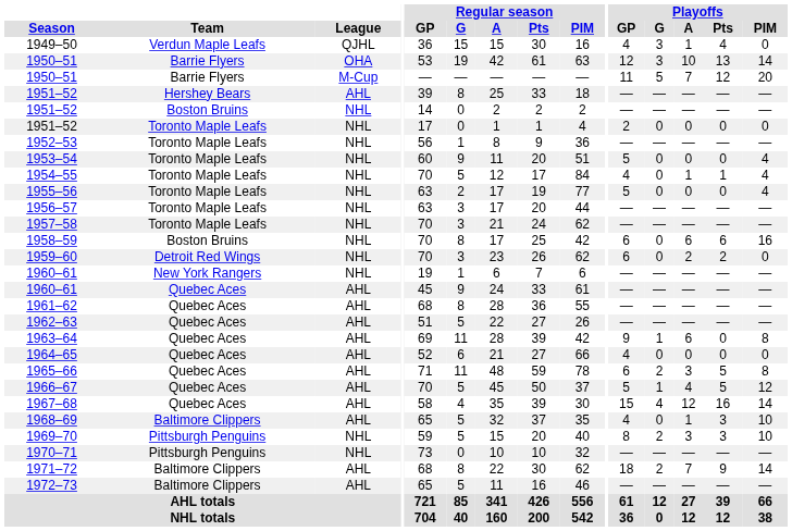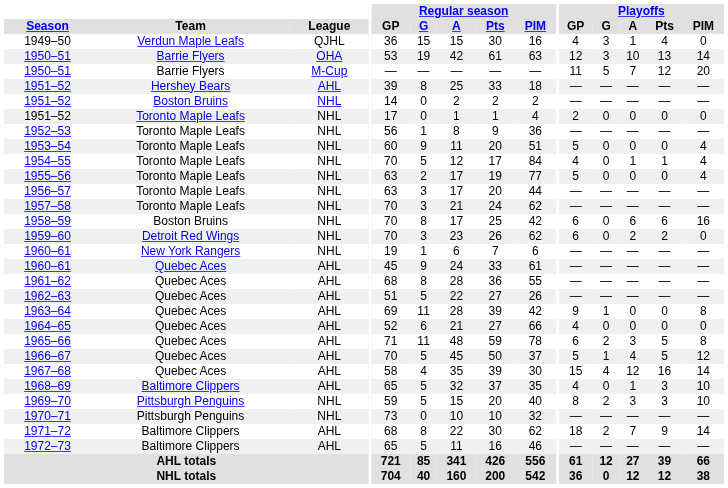 <table border="0" cellpadding="1" cellspacing="0" style="text-align:center; width:60em">
 <tr bgcolor="#e0e0e0">
 <th colspan="3" bgcolor="#ffffff"></th>
 <th rowspan="100" bgcolor="#ffffff"></th>
 <th colspan="5"><a href='#'>Regular season</a></th>
 <th rowspan="100" bgcolor="#ffffff"></th>
 <th colspan="5"><a href='#'>Playoffs</a></th>
 </tr>
 <tr bgcolor="#e0e0e0">
 <th><a href='#'>Season</a></th>
 <th>Team</th>
 <th>League</th>
 <th>GP</th>
 <th><a href='#'>G</a></th>
 <th><a href='#'>A</a></th>
 <th><a href='#'>Pts</a></th>
 <th><a href='#'>PIM</a></th>
 <th>GP</th>
 <th>G</th>
 <th>A</th>
 <th>Pts</th>
 <th>PIM</th>
 </tr>
 <tr>
 <td>1949–50</td>
 <td><a href='#'>Verdun Maple Leafs</a></td>
 <td>QJHL</td>
 <td>36</td>
 <td>15</td>
 <td>15</td>
 <td>30</td>
 <td>16</td>
 <td>4</td>
 <td>3</td>
 <td>1</td>
 <td>4</td>
 <td>0</td>
 </tr>
 <tr bgcolor="#f0f0f0">
 <td><a href='#'>1950–51</a></td>
 <td><a href='#'>Barrie Flyers</a></td>
 <td><a href='#'>OHA</a></td>
 <td>53</td>
 <td>19</td>
 <td>42</td>
 <td>61</td>
 <td>63</td>
 <td>12</td>
 <td>3</td>
 <td>10</td>
 <td>13</td>
 <td>14</td>
 </tr>
 <tr>
 <td><a href='#'>1950–51</a></td>
 <td>Barrie Flyers</td>
 <td><a href='#'>M-Cup</a></td>
 <td>—</td>
 <td>—</td>
 <td>—</td>
 <td>—</td>
 <td>—</td>
 <td>11</td>
 <td>5</td>
 <td>7</td>
 <td>12</td>
 <td>20</td>
 </tr>
 <tr bgcolor="#f0f0f0">
 <td><a href='#'>1951–52</a></td>
 <td><a href='#'>Hershey Bears</a></td>
 <td><a href='#'>AHL</a></td>
 <td>39</td>
 <td>8</td>
 <td>25</td>
 <td>33</td>
 <td>18</td>
 <td>—</td>
 <td>—</td>
 <td>—</td>
 <td>—</td>
 <td>—</td>
 </tr>
 <tr>
 <td><a href='#'>1951–52</a></td>
 <td><a href='#'>Boston Bruins</a></td>
 <td><a href='#'>NHL</a></td>
 <td>14</td>
 <td>0</td>
 <td>2</td>
 <td>2</td>
 <td>2</td>
 <td>—</td>
 <td>—</td>
 <td>—</td>
 <td>—</td>
 <td>—</td>
 </tr>
 <tr bgcolor="#f0f0f0">
 <td>1951–52</td>
 <td><a href='#'>Toronto Maple Leafs</a></td>
 <td>NHL</td>
 <td>17</td>
 <td>0</td>
 <td>1</td>
 <td>1</td>
 <td>4</td>
 <td>2</td>
 <td>0</td>
 <td>0</td>
 <td>0</td>
 <td>0</td>
 </tr>
 <tr>
 <td><a href='#'>1952–53</a></td>
 <td>Toronto Maple Leafs</td>
 <td>NHL</td>
 <td>56</td>
 <td>1</td>
 <td>8</td>
 <td>9</td>
 <td>36</td>
 <td>—</td>
 <td>—</td>
 <td>—</td>
 <td>—</td>
 <td>—</td>
 </tr>
 <tr bgcolor="#f0f0f0">
 <td><a href='#'>1953–54</a></td>
 <td>Toronto Maple Leafs</td>
 <td>NHL</td>
 <td>60</td>
 <td>9</td>
 <td>11</td>
 <td>20</td>
 <td>51</td>
 <td>5</td>
 <td>0</td>
 <td>0</td>
 <td>0</td>
 <td>4</td>
 </tr>
 <tr>
 <td><a href='#'>1954–55</a></td>
 <td>Toronto Maple Leafs</td>
 <td>NHL</td>
 <td>70</td>
 <td>5</td>
 <td>12</td>
 <td>17</td>
 <td>84</td>
 <td>4</td>
 <td>0</td>
 <td>1</td>
 <td>1</td>
 <td>4</td>
 </tr>
 <tr bgcolor="#f0f0f0">
 <td><a href='#'>1955–56</a></td>
 <td>Toronto Maple Leafs</td>
 <td>NHL</td>
 <td>63</td>
 <td>2</td>
 <td>17</td>
 <td>19</td>
 <td>77</td>
 <td>5</td>
 <td>0</td>
 <td>0</td>
 <td>0</td>
 <td>4</td>
 </tr>
 <tr>
 <td><a href='#'>1956–57</a></td>
 <td>Toronto Maple Leafs</td>
 <td>NHL</td>
 <td>63</td>
 <td>3</td>
 <td>17</td>
 <td>20</td>
 <td>44</td>
 <td>—</td>
 <td>—</td>
 <td>—</td>
 <td>—</td>
 <td>—</td>
 </tr>
 <tr bgcolor="#f0f0f0">
 <td><a href='#'>1957–58</a></td>
 <td>Toronto Maple Leafs</td>
 <td>NHL</td>
 <td>70</td>
 <td>3</td>
 <td>21</td>
 <td>24</td>
 <td>62</td>
 <td>—</td>
 <td>—</td>
 <td>—</td>
 <td>—</td>
 <td>—</td>
 </tr>
 <tr>
 <td><a href='#'>1958–59</a></td>
 <td>Boston Bruins</td>
 <td>NHL</td>
 <td>70</td>
 <td>8</td>
 <td>17</td>
 <td>25</td>
 <td>42</td>
 <td>6</td>
 <td>0</td>
 <td>6</td>
 <td>6</td>
 <td>16</td>
 </tr>
 <tr bgcolor="#f0f0f0">
 <td><a href='#'>1959–60</a></td>
 <td><a href='#'>Detroit Red Wings</a></td>
 <td>NHL</td>
 <td>70</td>
 <td>3</td>
 <td>23</td>
 <td>26</td>
 <td>62</td>
 <td>6</td>
 <td>0</td>
 <td>2</td>
 <td>2</td>
 <td>0</td>
 </tr>
 <tr>
 <td><a href='#'>1960–61</a></td>
 <td><a href='#'>New York Rangers</a></td>
 <td>NHL</td>
 <td>19</td>
 <td>1</td>
 <td>6</td>
 <td>7</td>
 <td>6</td>
 <td>—</td>
 <td>—</td>
 <td>—</td>
 <td>—</td>
 <td>—</td>
 </tr>
 <tr bgcolor="#f0f0f0">
 <td><a href='#'>1960–61</a></td>
 <td><a href='#'>Quebec Aces</a></td>
 <td>AHL</td>
 <td>45</td>
 <td>9</td>
 <td>24</td>
 <td>33</td>
 <td>61</td>
 <td>—</td>
 <td>—</td>
 <td>—</td>
 <td>—</td>
 <td>—</td>
 </tr>
 <tr>
 <td><a href='#'>1961–62</a></td>
 <td>Quebec Aces</td>
 <td>AHL</td>
 <td>68</td>
 <td>8</td>
 <td>28</td>
 <td>36</td>
 <td>55</td>
 <td>—</td>
 <td>—</td>
 <td>—</td>
 <td>—</td>
 <td>—</td>
 </tr>
 <tr bgcolor="#f0f0f0">
 <td><a href='#'>1962–63</a></td>
 <td>Quebec Aces</td>
 <td>AHL</td>
 <td>51</td>
 <td>5</td>
 <td>22</td>
 <td>27</td>
 <td>26</td>
 <td>—</td>
 <td>—</td>
 <td>—</td>
 <td>—</td>
 <td>—</td>
 </tr>
 <tr>
 <td><a href='#'>1963–64</a></td>
 <td>Quebec Aces</td>
 <td>AHL</td>
 <td>69</td>
 <td>11</td>
 <td>28</td>
 <td>39</td>
 <td>42</td>
 <td>9</td>
 <td>1</td>
-<td>6</td>
+<td>0</td>
 <td>0</td>
 <td>8</td>
 </tr>
 <tr bgcolor="#f0f0f0">
 <td><a href='#'>1964–65</a></td>
 <td>Quebec Aces</td>
 <td>AHL</td>
 <td>52</td>
 <td>6</td>
 <td>21</td>
 <td>27</td>
 <td>66</td>
 <td>4</td>
 <td>0</td>
 <td>0</td>
 <td>0</td>
 <td>0</td>
 </tr>
 <tr>
 <td><a href='#'>1965–66</a></td>
 <td>Quebec Aces</td>
 <td>AHL</td>
 <td>71</td>
 <td>11</td>
 <td>48</td>
 <td>59</td>
 <td>78</td>
 <td>6</td>
 <td>2</td>
 <td>3</td>
 <td>5</td>
 <td>8</td>
 </tr>
 <tr bgcolor="#f0f0f0">
 <td><a href='#'>1966–67</a></td>
 <td>Quebec Aces</td>
 <td>AHL</td>
 <td>70</td>
 <td>5</td>
 <td>45</td>
 <td>50</td>
 <td>37</td>
 <td>5</td>
 <td>1</td>
 <td>4</td>
 <td>5</td>
 <td>12</td>
 </tr>
 <tr>
 <td><a href='#'>1967–68</a></td>
 <td>Quebec Aces</td>
 <td>AHL</td>
 <td>58</td>
 <td>4</td>
 <td>35</td>
 <td>39</td>
 <td>30</td>
 <td>15</td>
 <td>4</td>
 <td>12</td>
 <td>16</td>
 <td>14</td>
 </tr>
 <tr bgcolor="#f0f0f0">
 <td><a href='#'>1968–69</a></td>
 <td><a href='#'>Baltimore Clippers</a></td>
 <td>AHL</td>
 <td>65</td>
 <td>5</td>
 <td>32</td>
 <td>37</td>
 <td>35</td>
 <td>4</td>
 <td>0</td>
 <td>1</td>
 <td>3</td>
 <td>10</td>
 </tr>
 <tr>
 <td><a href='#'>1969–70</a></td>
 <td><a href='#'>Pittsburgh Penguins</a></td>
 <td>NHL</td>
 <td>59</td>
 <td>5</td>
 <td>15</td>
 <td>20</td>
 <td>40</td>
 <td>8</td>
 <td>2</td>
 <td>3</td>
 <td>3</td>
 <td>10</td>
 </tr>
 <tr bgcolor="#f0f0f0">
 <td><a href='#'>1970–71</a></td>
 <td>Pittsburgh Penguins</td>
 <td>NHL</td>
 <td>73</td>
 <td>0</td>
 <td>10</td>
 <td>10</td>
 <td>32</td>
 <td>—</td>
 <td>—</td>
 <td>—</td>
 <td>—</td>
 <td>—</td>
 </tr>
 <tr>
 <td><a href='#'>1971–72</a></td>
 <td>Baltimore Clippers</td>
 <td>AHL</td>
 <td>68</td>
 <td>8</td>
 <td>22</td>
 <td>30</td>
 <td>62</td>
 <td>18</td>
 <td>2</td>
 <td>7</td>
 <td>9</td>
 <td>14</td>
 </tr>
 <tr bgcolor="#f0f0f0">
 <td><a href='#'>1972–73</a></td>
 <td>Baltimore Clippers</td>
 <td>AHL</td>
 <td>65</td>
 <td>5</td>
 <td>11</td>
 <td>16</td>
 <td>46</td>
 <td>—</td>
 <td>—</td>
 <td>—</td>
 <td>—</td>
 <td>—</td>
 </tr>
 <tr bgcolor="#e0e0e0">
 <th colspan="3">AHL totals</th>
 <th>721</th>
 <th>85</th>
 <th>341</th>
 <th>426</th>
 <th>556</th>
 <th>61</th>
 <th>12</th>
 <th>27</th>
 <th>39</th>
 <th>66</th>
 </tr>
 <tr bgcolor="#e0e0e0">
 <th colspan="3">NHL totals</th>
 <th>704</th>
 <th>40</th>
 <th>160</th>
 <th>200</th>
 <th>542</th>
 <th>36</th>
 <th>0</th>
 <th>12</th>
 <th>12</th>
 <th>38</th>
 </tr>
 </table>
